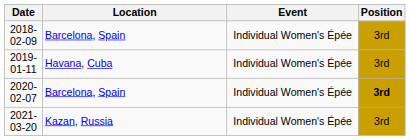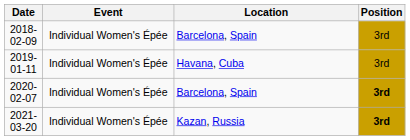 <table class="wikitable" style="text-align:center;">
 <tr>
 <th>Date</th>
+<th style="width:12em">Event</th>
 <th style="width:17em">Location</th>
-<th style="width:12em">Event</th>
 <th>Position</th>
 </tr>
 <tr>
 <td>2018-02-09</td>
+<td>Individual Women's Épée</td>
 <td rowspan="1" align="left"> <a href='#'>Barcelona</a>, <a href='#'>Spain</a></td>
-<td>Individual Women's Épée</td>
 <td bgcolor="caramel">3rd</td>
 </tr>
 <tr>
 <td rowspan="1">2019-01-11</td>
+<td>Individual Women's Épée</td>
 <td rowspan="1" align="left"> <a href='#'>Havana</a>, <a href='#'>Cuba</a></td>
-<td>Individual Women's Épée</td>
 <td bgcolor="caramel">3rd</td>
 </tr>
 <tr>
 <td>2020-02-07</td>
+<td>Individual Women's Épée</td>
 <td rowspan="1" align="left"> <a href='#'>Barcelona</a>, <a href='#'>Spain</a></td>
-<td>Individual Women's Épée</td>
 <td bgcolor="caramel"><strong>3rd</strong></td>
 </tr>
 <tr>
 <td rowspan="1">2021-03-20</td>
+<td>Individual Women's Épée</td>
 <td rowspan="1" align="left"> <a href='#'>Kazan</a>, <a href='#'>Russia</a></td>
-<td>Individual Women's Épée</td>
-<td bgcolor="caramel">3rd</td>
+<td bgcolor="caramel"><strong>3rd</strong></td>
 </tr>
 </table>
